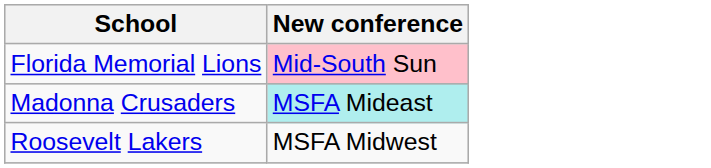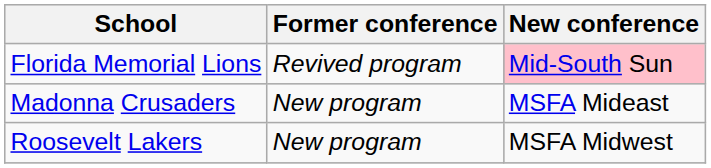 <table class="wikitable sortable">
 <tr>
 <th>School</th>
+<th>Former conference</th>
 <th>New conference</th>
 </tr>
 <tr>
 <td><a href='#'>Florida Memorial</a> <a href='#'>Lions</a></td>
+<td><em>Revived program</em></td>
 <td style="background: pink;"><a href='#'>Mid-South</a> Sun</td>
 </tr>
 <tr>
 <td><a href='#'>Madonna</a> <a href='#'>Crusaders</a></td>
-<td style="background: paleturquoise;"><a href='#'>MSFA</a> Mideast</td>
+<td><em>New program</em></td>
+<td><a href='#'>MSFA</a> Mideast</td>
 </tr>
 <tr>
 <td><a href='#'>Roosevelt</a> <a href='#'>Lakers</a></td>
+<td><em>New program</em></td>
 <td>MSFA Midwest</td>
 </tr>
 </table>
